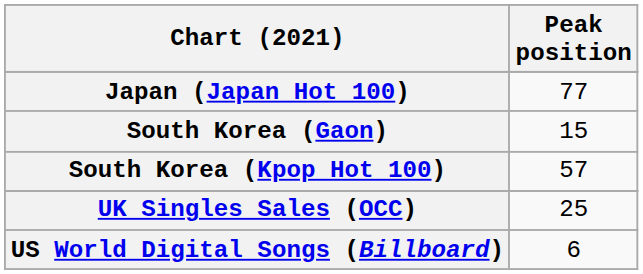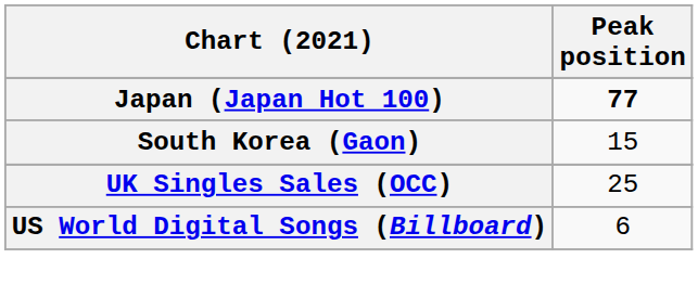 <table class="wikitable sortable plainrowheaders" style="text-align:center">
 <tr>
 <th scope="col">Chart (2021)</th>
 <th scope="col">Peak<br>position</th>
 </tr>
 <tr>
 </tr>
 <tr>
 <th scope="row">Japan (<a href='#'>Japan Hot 100</a>)</th>
-<td>77</td>
+<td><strong>77</strong></td>
 </tr>
 <tr>
 <th scope="row">South Korea (<a href='#'>Gaon</a>)</th>
 <td>15</td>
-</tr>
-<tr>
-<th scope="row">South Korea (<a href='#'>Kpop Hot 100</a>)</th>
-<td>57</td>
 </tr>
 <tr>
 </tr>
 <tr>
 <th scope="row"><a href='#'>UK Singles Sales</a> (<a href='#'>OCC</a>)</th>
 <td>25</td>
 </tr>
 <tr>
 <th scope="row">US <a href='#'>World Digital Songs</a> (<em><a href='#'>Billboard</a></em>)</th>
 <td>6</td>
 </tr>
 </table>
